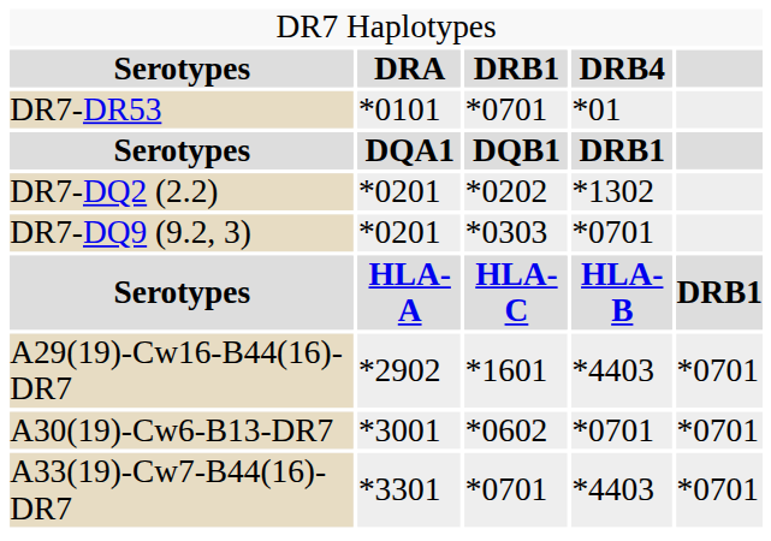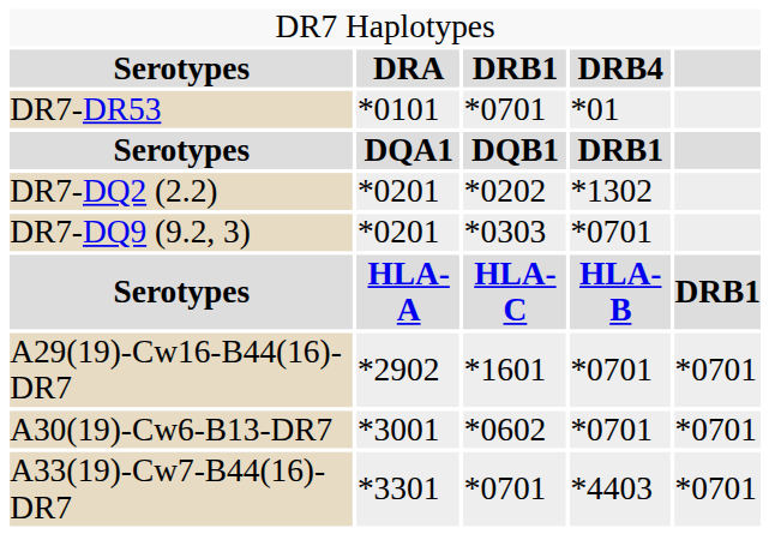 <table id="drugInfoBox" style="float: right; clear: right; margin: 0 0 0.5em 1em; background: #ffffff;" class="toccolours" border=0 cellpadding=0 align=left width="370px">
 <tr style="background:#f8f8f8">
 <td align="center" colspan="5"><div>DR7 Haplotypes</div></td>
 </tr>
 <tr style="background:#dddddd">
 <th bgcolor="#dddddd">Serotypes</th>
 <th bgcolor="#dddddd">DRA</th>
 <th bgcolor="#dddddd">DRB1</th>
 <th bgcolor="#dddddd">DRB4</th>
 <th></th>
 </tr>
 <tr style="background:#eeeeee">
 <td rowspan = "1" bgcolor="#e7dcc3">DR7-<a href='#'>DR53</a></td>
 <td bgcolor="#eeeeee">*0101</td>
 <td bgcolor="#eeeeee">*0701</td>
 <td bgcolor="#eeeeee">*01</td>
 <td></td>
 </tr>
 <tr style="background:#dddddd">
 <th bgcolor="#dddddd">Serotypes</th>
 <th bgcolor="#dddddd">DQA1</th>
 <th bgcolor="#dddddd">DQB1</th>
 <th bgcolor="#dddddd">DRB1</th>
 <th></th>
 </tr>
 <tr bgcolor="#eeeeee">
 <td rowspan = "1" bgcolor="#e7dcc3">DR7-<a href='#'>DQ2</a> (2.2)</td>
 <td>*0201</td>
 <td>*0202</td>
 <td>*1302</td>
 <td></td>
 </tr>
 <tr bgcolor="#eeeeee">
 <td rowspan = "1" bgcolor="#e7dcc3">DR7-<a href='#'>DQ9</a> (9.2, 3)</td>
 <td>*0201</td>
 <td>*0303</td>
 <td>*0701</td>
 <td></td>
 </tr>
 <tr style="background:#dddddd">
 <th bgcolor="#dddddd">Serotypes</th>
 <th bgcolor="#dddddd"><a href='#'>HLA-A</a></th>
 <th bgcolor="#dddddd"><a href='#'>HLA-C</a></th>
 <th bgcolor="#dddddd"><a href='#'>HLA-B</a></th>
 <th bgcolor="#dddddd">DRB1</th>
 </tr>
 <tr bgcolor="#eeeeee">
 <td bgcolor="#e7dcc3">A29(19)-Cw16-B44(16)-DR7</td>
 <td>*2902</td>
 <td>*1601</td>
-<td>*4403</td>
+<td>*0701</td>
 <td>*0701</td>
 </tr>
 <tr bgcolor="#eeeeee">
 <td bgcolor="#e7dcc3">A30(19)-Cw6-B13-DR7</td>
 <td>*3001</td>
 <td>*0602</td>
 <td>*0701</td>
 <td>*0701</td>
 </tr>
 <tr bgcolor="#eeeeee">
 <td bgcolor="#e7dcc3">A33(19)-Cw7-B44(16)-DR7</td>
 <td>*3301</td>
 <td>*0701</td>
 <td>*4403</td>
 <td>*0701</td>
 </tr>
 <tr>
 </tr>
 </table>
